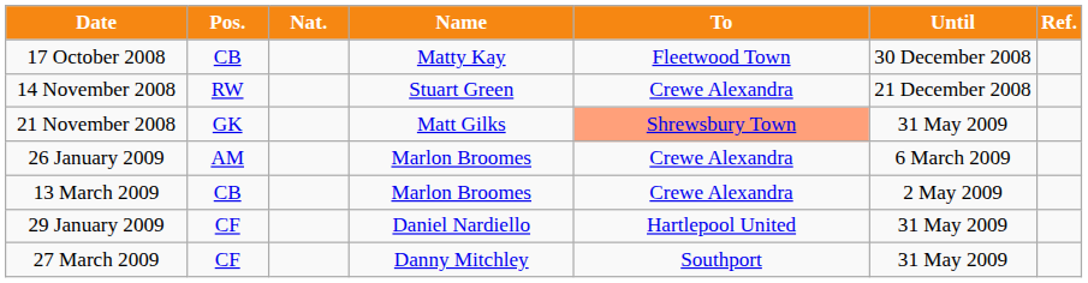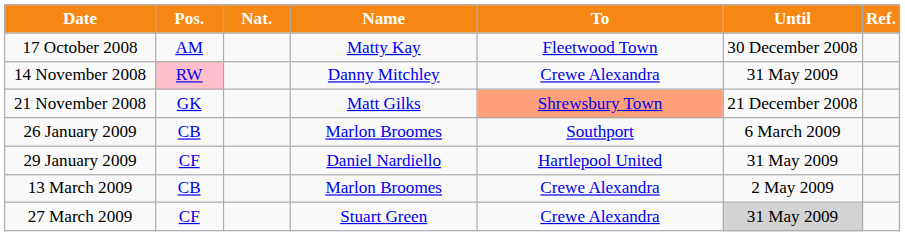 <table class="wikitable"  style="text-align:center; font-size:90%; ">
 <tr>
 <th style="background:#F68712; color:#FFFFFF; width:120px;">Date</th>
 <th style="background:#F68712; color:#FFFFFF; width:50px;">Pos.</th>
 <th style="background:#F68712; color:#FFFFFF; width:50px;">Nat.</th>
 <th style="background:#F68712; color:#FFFFFF; width:150px;">Name</th>
 <th style="background:#F68712; color:#FFFFFF; width:200px;">To</th>
 <th style="background:#F68712; color:#FFFFFF; width:110px;">Until</th>
 <th style="background:#F68712; color:#FFFFFF; width:25px;">Ref.</th>
 </tr>
 <tr>
 <td>17 October 2008</td>
-<td><a href='#'>CB</a></td>
+<td><a href='#'>AM</a></td>
 <td></td>
 <td><a href='#'>Matty Kay</a></td>
 <td><a href='#'>Fleetwood Town</a></td>
 <td>30 December 2008</td>
 <td></td>
 </tr>
 <tr>
 <td>14 November 2008</td>
-<td><a href='#'>RW</a></td>
+<td style="background: pink;"><a href='#'>RW</a></td>
 <td></td>
-<td><a href='#'>Stuart Green</a></td>
+<td><a href='#'>Danny Mitchley</a></td>
 <td><a href='#'>Crewe Alexandra</a></td>
-<td>21 December 2008</td>
+<td>31 May 2009</td>
 <td></td>
 </tr>
 <tr>
 <td>21 November 2008</td>
 <td><a href='#'>GK</a></td>
 <td></td>
 <td><a href='#'>Matt Gilks</a></td>
 <td style="background: lightsalmon;"><a href='#'>Shrewsbury Town</a></td>
-<td>31 May 2009</td>
+<td>21 December 2008</td>
 <td></td>
 </tr>
 <tr>
 <td>26 January 2009</td>
-<td><a href='#'>AM</a></td>
+<td><a href='#'>CB</a></td>
 <td></td>
 <td><a href='#'>Marlon Broomes</a></td>
-<td><a href='#'>Crewe Alexandra</a></td>
+<td><a href='#'>Southport</a></td>
 <td>6 March 2009</td>
+<td></td>
+</tr>
+<tr>
+<td>29 January 2009</td>
+<td><a href='#'>CF</a></td>
+<td></td>
+<td><a href='#'>Daniel Nardiello</a></td>
+<td><a href='#'>Hartlepool United</a></td>
+<td>31 May 2009</td>
 <td></td>
 </tr>
 <tr>
 <td>13 March 2009</td>
 <td><a href='#'>CB</a></td>
 <td></td>
 <td><a href='#'>Marlon Broomes</a></td>
 <td><a href='#'>Crewe Alexandra</a></td>
 <td>2 May 2009</td>
 <td></td>
 </tr>
 <tr>
-<td>29 January 2009</td>
-<td><a href='#'>CF</a></td>
-<td></td>
-<td><a href='#'>Daniel Nardiello</a></td>
-<td><a href='#'>Hartlepool United</a></td>
-<td>31 May 2009</td>
-<td></td>
-</tr>
-<tr>
 <td>27 March 2009</td>
 <td><a href='#'>CF</a></td>
 <td></td>
-<td><a href='#'>Danny Mitchley</a></td>
-<td><a href='#'>Southport</a></td>
-<td>31 May 2009</td>
+<td><a href='#'>Stuart Green</a></td>
+<td><a href='#'>Crewe Alexandra</a></td>
+<td style="background: lightgrey;">31 May 2009</td>
 <td></td>
 </tr>
 </table>
